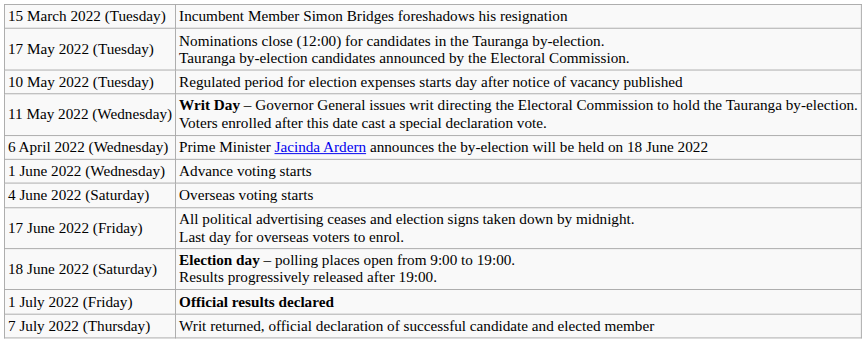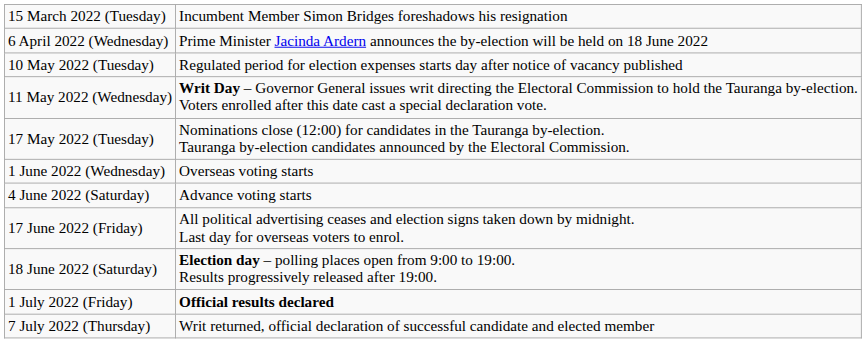 <table class="wikitable">
 <tr>
 <td>15 March 2022 (Tuesday)</td>
 <td>Incumbent Member Simon Bridges foreshadows his resignation</td>
 </tr>
 <tr>
-<td>17 May 2022 (Tuesday)</td>
-<td>Nominations close (12:00) for candidates in the Tauranga by-election.<br>Tauranga by-election candidates announced by the Electoral Commission.</td>
+<td>6 April 2022 (Wednesday)</td>
+<td>Prime Minister <a href='#'>Jacinda Ardern</a> announces the by-election will be held on 18 June 2022</td>
 </tr>
 <tr>
 <td>10 May 2022 (Tuesday)</td>
 <td>Regulated period for election expenses starts day after notice of vacancy published</td>
 </tr>
 <tr>
 <td>11 May 2022 (Wednesday)</td>
 <td><strong>Writ Day</strong> – Governor General issues writ directing the Electoral Commission to hold the Tauranga by-election.<br>Voters enrolled after this date cast a special declaration vote.</td>
 </tr>
 <tr>
-<td>6 April 2022 (Wednesday)</td>
-<td>Prime Minister <a href='#'>Jacinda Ardern</a> announces the by-election will be held on 18 June 2022</td>
+<td>17 May 2022 (Tuesday)</td>
+<td>Nominations close (12:00) for candidates in the Tauranga by-election.<br>Tauranga by-election candidates announced by the Electoral Commission.</td>
 </tr>
 <tr>
 <td>1 June 2022 (Wednesday)</td>
-<td>Advance voting starts</td>
+<td>Overseas voting starts</td>
 </tr>
 <tr>
 <td>4 June 2022 (Saturday)</td>
-<td>Overseas voting starts</td>
+<td>Advance voting starts</td>
 </tr>
 <tr>
 <td>17 June 2022 (Friday)</td>
 <td>All political advertising ceases and election signs taken down by midnight.<br>Last day for overseas voters to enrol.</td>
 </tr>
 <tr>
 <td>18 June 2022 (Saturday)</td>
 <td><strong>Election day</strong> – polling places open from 9:00 to 19:00.<br>Results progressively released after 19:00.</td>
 </tr>
 <tr>
 <td>1 July 2022 (Friday)</td>
 <td><strong>Official results declared</strong></td>
 </tr>
 <tr>
 <td>7 July 2022 (Thursday)</td>
 <td>Writ returned, official declaration of successful candidate and elected member</td>
 </tr>
 </table>
